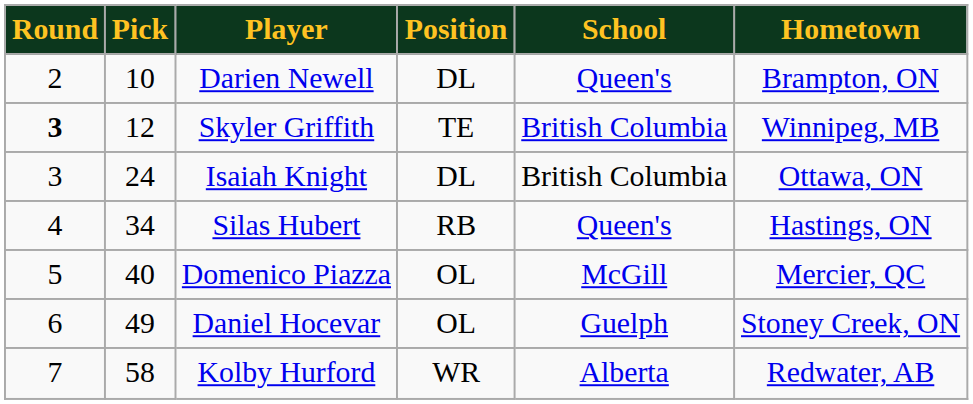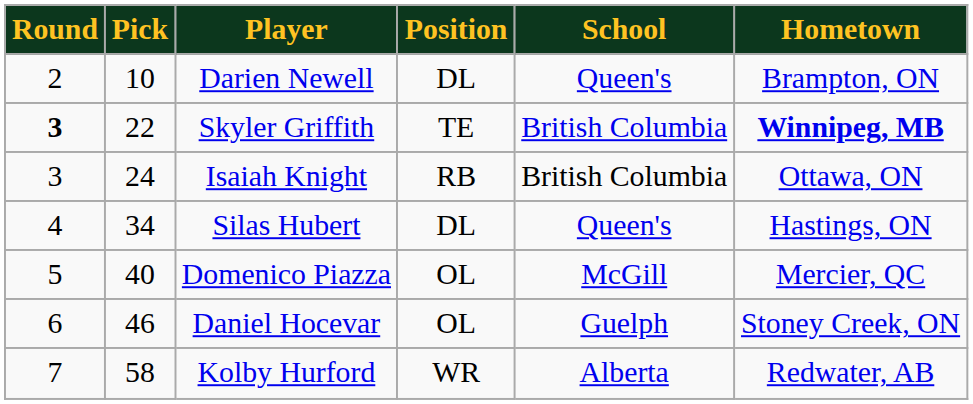 <table class="wikitable" style="font-size: 95%;">
 <tr>
 <th style="background:#0C371D;color:#ffc322;">Round</th>
 <th style="background:#0C371D;color:#ffc322;">Pick</th>
 <th style="background:#0C371D;color:#ffc322;">Player</th>
 <th style="background:#0C371D;color:#ffc322;">Position</th>
 <th style="background:#0C371D;color:#ffc322;">School</th>
 <th style="background:#0C371D;color:#ffc322;">Hometown</th>
 </tr>
 <tr align="center">
 <td align=center>2</td>
 <td>10</td>
 <td><a href='#'>Darien Newell</a></td>
 <td>DL</td>
 <td><a href='#'>Queen's</a></td>
 <td><a href='#'>Brampton, ON</a></td>
 </tr>
 <tr align="center">
 <td align=center><strong>3</strong></td>
-<td>12</td>
+<td>22</td>
 <td><a href='#'>Skyler Griffith</a></td>
 <td>TE</td>
 <td><a href='#'>British Columbia</a></td>
-<td><a href='#'>Winnipeg, MB</a></td>
+<td><strong><a href='#'>Winnipeg, MB</a></strong></td>
 </tr>
 <tr align="center">
 <td align=center>3</td>
 <td>24</td>
 <td><a href='#'>Isaiah Knight</a></td>
-<td>DL</td>
+<td>RB</td>
 <td>British Columbia</td>
 <td><a href='#'>Ottawa, ON</a></td>
 </tr>
 <tr align="center">
 <td align=center>4</td>
 <td>34</td>
 <td><a href='#'>Silas Hubert</a></td>
-<td>RB</td>
+<td>DL</td>
 <td><a href='#'>Queen's</a></td>
 <td><a href='#'>Hastings, ON</a></td>
 </tr>
 <tr align="center">
 <td align=center>5</td>
 <td>40</td>
 <td><a href='#'>Domenico Piazza</a></td>
 <td>OL</td>
 <td><a href='#'>McGill</a></td>
 <td><a href='#'>Mercier, QC</a></td>
 </tr>
 <tr align="center">
 <td align=center>6</td>
-<td>49</td>
+<td>46</td>
 <td><a href='#'>Daniel Hocevar</a></td>
 <td>OL</td>
 <td><a href='#'>Guelph</a></td>
 <td><a href='#'>Stoney Creek, ON</a></td>
 </tr>
 <tr align="center">
 <td align=center>7</td>
 <td>58</td>
 <td><a href='#'>Kolby Hurford</a></td>
 <td>WR</td>
 <td><a href='#'>Alberta</a></td>
 <td><a href='#'>Redwater, AB</a></td>
 </tr>
 </table>
